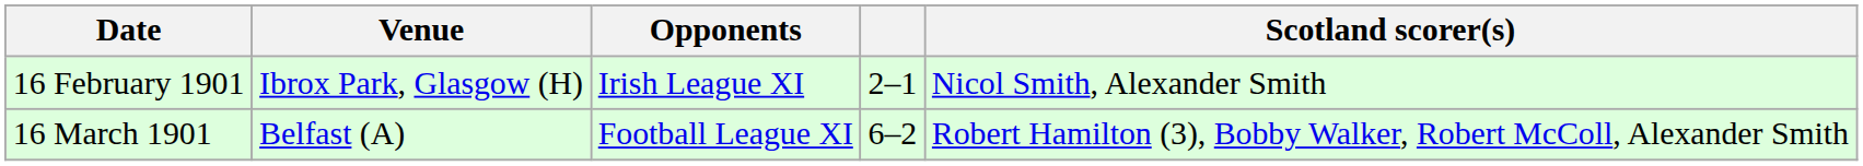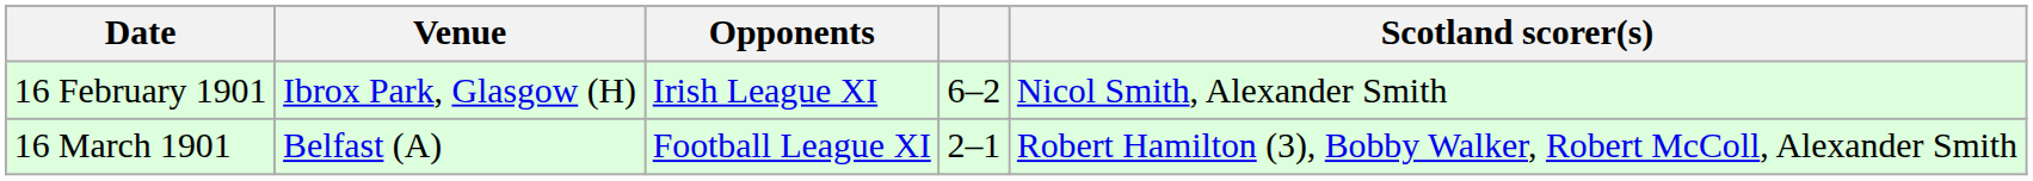 <table class="wikitable">
 <tr>
 <th>Date</th>
 <th>Venue</th>
 <th>Opponents</th>
 <th></th>
 <th>Scotland scorer(s)</th>
 </tr>
 <tr bgcolor=#ddffdd>
 <td>16 February 1901</td>
 <td><a href='#'>Ibrox Park</a>, <a href='#'>Glasgow</a> (H)</td>
 <td> <a href='#'>Irish League XI</a></td>
-<td align=center>2–1</td>
+<td align=center>6–2</td>
 <td><a href='#'>Nicol Smith</a>, Alexander Smith</td>
 </tr>
 <tr bgcolor=#ddffdd>
 <td>16 March 1901</td>
 <td><a href='#'>Belfast</a> (A)</td>
 <td> <a href='#'>Football League XI</a></td>
-<td align=center>6–2</td>
+<td align=center>2–1</td>
 <td><a href='#'>Robert Hamilton</a> (3), <a href='#'>Bobby Walker</a>,  <a href='#'>Robert McColl</a>, Alexander Smith</td>
 </tr>
 </table>
